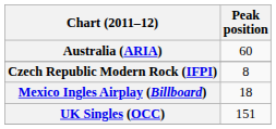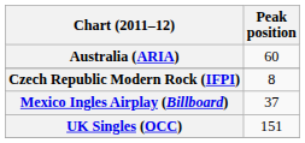 <table class="wikitable sortable plainrowheaders" style="text-align:center;">
 <tr>
 <th>Chart (2011–12)</th>
 <th>Peak<br>position</th>
 </tr>
 <tr>
 <th scope="row">Australia (<a href='#'>ARIA</a>)</th>
 <td style="text-align:center;">60</td>
 </tr>
 <tr>
 </tr>
 <tr>
 </tr>
 <tr>
 </tr>
 <tr>
 <th scope="row">Czech Republic Modern Rock (<a href='#'>IFPI</a>)</th>
 <td style="text-align:center;">8</td>
 </tr>
 <tr>
 <th scope="row"><a href='#'>Mexico Ingles Airplay</a> (<em><a href='#'>Billboard</a></em>)</th>
-<td style="text-align:center;">18</td>
+<td style="text-align:center;">37</td>
 </tr>
 <tr>
 <th scope="row"><a href='#'>UK Singles</a> (<a href='#'>OCC</a>)</th>
 <td>151</td>
 </tr>
 <tr>
 </tr>
 <tr>
 </tr>
 <tr>
 </tr>
 </table>
